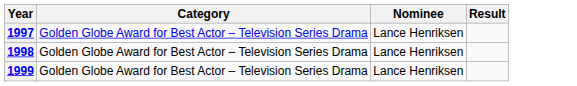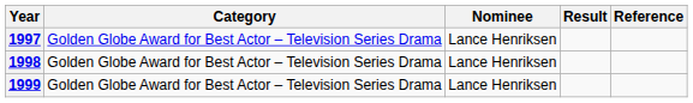 <table class="wikitable">
 <tr>
 <th scope="col">Year</th>
 <th scope="col">Category</th>
 <th scope="col">Nominee</th>
 <th scope="col">Result</th>
+<th scope="col">Reference</th>
 </tr>
 <tr>
 <th scope="row"><a href='#'>1997</a></th>
 <td><a href='#'>Golden Globe Award for Best Actor – Television Series Drama</a></td>
 <td>Lance Henriksen</td>
 <td></td>
+<td style="text-align: center"></td>
 </tr>
 <tr>
 <th scope="row"><a href='#'>1998</a></th>
 <td>Golden Globe Award for Best Actor – Television Series Drama</td>
 <td>Lance Henriksen</td>
 <td></td>
+<td style="text-align: center"></td>
 </tr>
 <tr>
 <th scope="row"><a href='#'>1999</a></th>
 <td>Golden Globe Award for Best Actor – Television Series Drama</td>
 <td>Lance Henriksen</td>
 <td></td>
+<td style="text-align: center"></td>
 </tr>
 </table>
